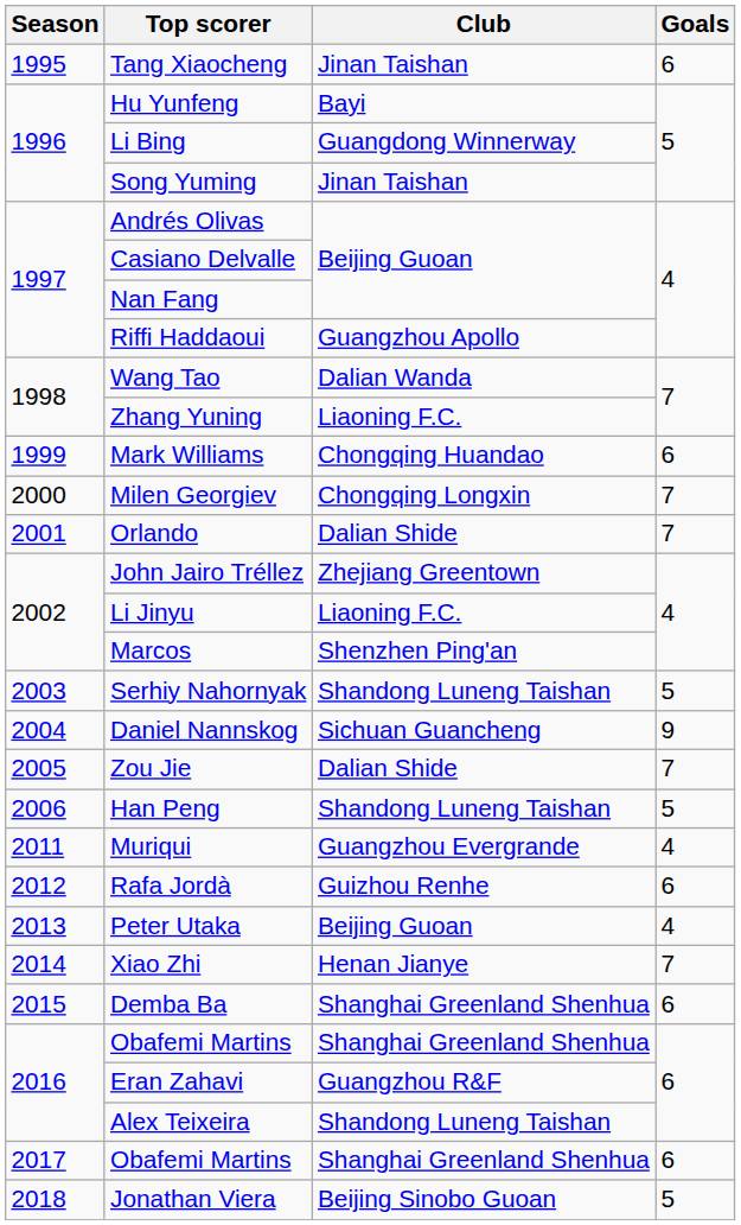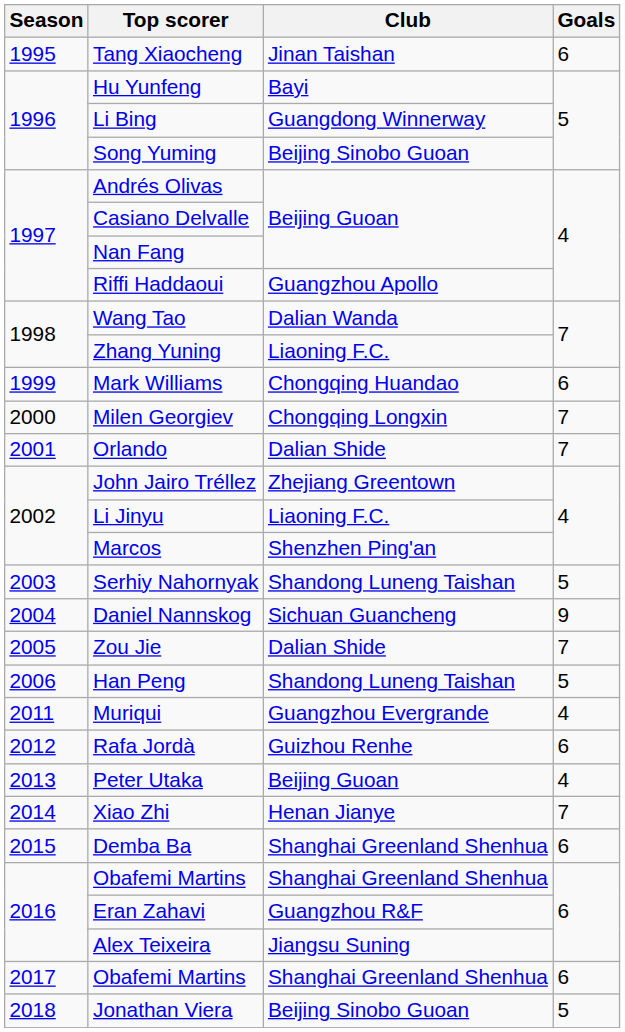 <table class="wikitable">
 <tr>
 <th>Season</th>
 <th>Top scorer</th>
 <th>Club</th>
 <th>Goals</th>
 </tr>
 <tr>
 <td><a href='#'>1995</a></td>
 <td> <a href='#'>Tang Xiaocheng</a></td>
 <td><a href='#'>Jinan Taishan</a></td>
 <td>6</td>
 </tr>
 <tr>
 <td rowspan=3><a href='#'>1996</a></td>
 <td> <a href='#'>Hu Yunfeng</a></td>
 <td><a href='#'>Bayi</a></td>
 <td rowspan=3>5</td>
 </tr>
 <tr>
 <td> <a href='#'>Li Bing</a></td>
 <td><a href='#'>Guangdong Winnerway</a></td>
 </tr>
 <tr>
 <td> <a href='#'>Song Yuming</a></td>
-<td><a href='#'>Jinan Taishan</a></td>
+<td><a href='#'>Beijing Sinobo Guoan</a></td>
 </tr>
 <tr>
 <td rowspan=4><a href='#'>1997</a></td>
 <td> <a href='#'>Andrés Olivas</a></td>
 <td rowspan=3><a href='#'>Beijing Guoan</a></td>
 <td rowspan=4>4</td>
 </tr>
 <tr>
 <td> <a href='#'>Casiano Delvalle</a></td>
 </tr>
 <tr>
 <td> <a href='#'>Nan Fang</a></td>
 </tr>
 <tr>
 <td> <a href='#'>Riffi Haddaoui</a></td>
 <td><a href='#'>Guangzhou Apollo</a></td>
 </tr>
 <tr>
 <td rowspan=2>1998</td>
 <td> <a href='#'>Wang Tao</a></td>
 <td><a href='#'>Dalian Wanda</a></td>
 <td rowspan=2>7</td>
 </tr>
 <tr>
 <td> <a href='#'>Zhang Yuning</a></td>
 <td><a href='#'>Liaoning F.C.</a></td>
 </tr>
 <tr>
 <td><a href='#'>1999</a></td>
 <td> <a href='#'>Mark Williams</a></td>
 <td><a href='#'>Chongqing Huandao</a></td>
 <td>6</td>
 </tr>
 <tr>
 <td>2000</td>
 <td> <a href='#'>Milen Georgiev</a></td>
 <td><a href='#'>Chongqing Longxin</a></td>
 <td>7</td>
 </tr>
 <tr>
 <td><a href='#'>2001</a></td>
 <td> <a href='#'>Orlando</a></td>
 <td><a href='#'>Dalian Shide</a></td>
 <td>7</td>
 </tr>
 <tr>
 <td rowspan=3>2002</td>
 <td> <a href='#'>John Jairo Tréllez</a></td>
 <td><a href='#'>Zhejiang Greentown</a></td>
 <td rowspan=3>4</td>
 </tr>
 <tr>
 <td> <a href='#'>Li Jinyu</a></td>
 <td><a href='#'>Liaoning F.C.</a></td>
 </tr>
 <tr>
 <td> <a href='#'>Marcos</a></td>
 <td><a href='#'>Shenzhen Ping'an</a></td>
 </tr>
 <tr>
 <td><a href='#'>2003</a></td>
 <td> <a href='#'>Serhiy Nahornyak</a></td>
 <td><a href='#'>Shandong Luneng Taishan</a></td>
 <td>5</td>
 </tr>
 <tr>
 <td><a href='#'>2004</a></td>
 <td> <a href='#'>Daniel Nannskog</a></td>
 <td><a href='#'>Sichuan Guancheng</a></td>
 <td>9</td>
 </tr>
 <tr>
 <td><a href='#'>2005</a></td>
 <td> <a href='#'>Zou Jie</a></td>
 <td><a href='#'>Dalian Shide</a></td>
 <td>7</td>
 </tr>
 <tr>
 <td><a href='#'>2006</a></td>
 <td> <a href='#'>Han Peng</a></td>
 <td><a href='#'>Shandong Luneng Taishan</a></td>
 <td>5</td>
 </tr>
 <tr>
 <td><a href='#'>2011</a></td>
 <td> <a href='#'>Muriqui</a></td>
 <td><a href='#'>Guangzhou Evergrande</a></td>
 <td>4</td>
 </tr>
 <tr>
 <td><a href='#'>2012</a></td>
 <td> <a href='#'>Rafa Jordà</a></td>
 <td><a href='#'>Guizhou Renhe</a></td>
 <td>6</td>
 </tr>
 <tr>
 <td><a href='#'>2013</a></td>
 <td> <a href='#'>Peter Utaka</a></td>
 <td><a href='#'>Beijing Guoan</a></td>
 <td>4</td>
 </tr>
 <tr>
 <td><a href='#'>2014</a></td>
 <td> <a href='#'>Xiao Zhi</a></td>
 <td><a href='#'>Henan Jianye</a></td>
 <td>7</td>
 </tr>
 <tr>
 <td><a href='#'>2015</a></td>
 <td> <a href='#'>Demba Ba</a></td>
 <td><a href='#'>Shanghai Greenland Shenhua</a></td>
 <td>6</td>
 </tr>
 <tr>
 <td rowspan=3><a href='#'>2016</a></td>
 <td> <a href='#'>Obafemi Martins</a></td>
 <td><a href='#'>Shanghai Greenland Shenhua</a></td>
 <td rowspan=3>6</td>
 </tr>
 <tr>
 <td> <a href='#'>Eran Zahavi</a></td>
 <td><a href='#'>Guangzhou R&F</a></td>
 </tr>
 <tr>
 <td> <a href='#'>Alex Teixeira</a></td>
-<td><a href='#'>Shandong Luneng Taishan</a></td>
+<td><a href='#'>Jiangsu Suning</a></td>
 </tr>
 <tr>
 <td><a href='#'>2017</a></td>
 <td> <a href='#'>Obafemi Martins</a></td>
 <td><a href='#'>Shanghai Greenland Shenhua</a></td>
 <td>6</td>
 </tr>
 <tr>
 <td><a href='#'>2018</a></td>
 <td> <a href='#'>Jonathan Viera</a></td>
 <td><a href='#'>Beijing Sinobo Guoan</a></td>
 <td>5</td>
 </tr>
 </table>
